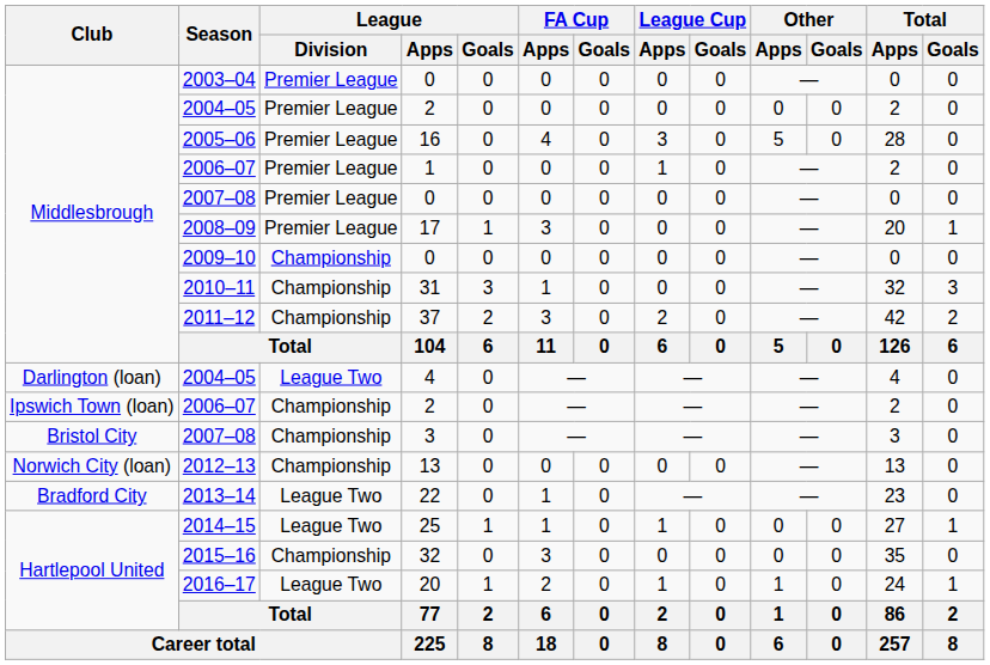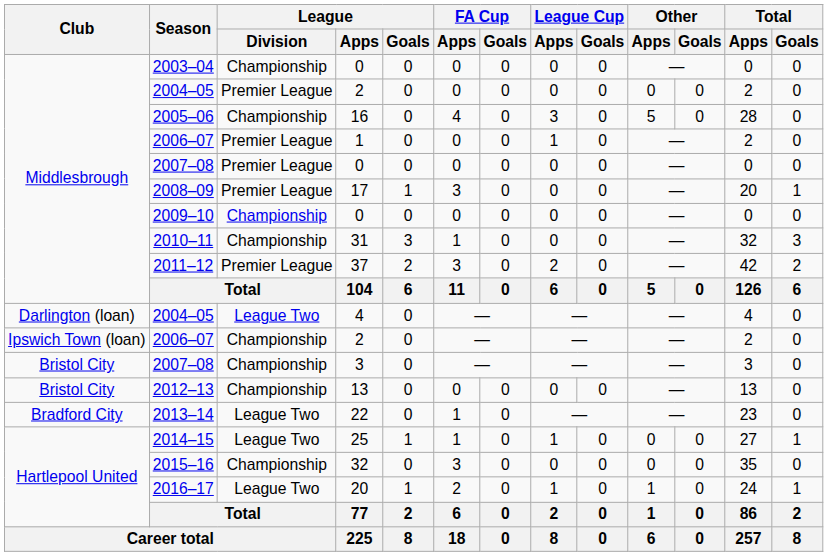 <table class=wikitable style="text-align: center;">
 <tr>
 <th rowspan=2>Club</th>
 <th rowspan=2>Season</th>
 <th colspan=3>League</th>
 <th colspan=2><a href='#'>FA Cup</a></th>
 <th colspan=2><a href='#'>League Cup</a></th>
 <th colspan=2>Other</th>
 <th colspan=2>Total</th>
 </tr>
 <tr>
 <th>Division</th>
 <th>Apps</th>
 <th>Goals</th>
 <th>Apps</th>
 <th>Goals</th>
 <th>Apps</th>
 <th>Goals</th>
 <th>Apps</th>
 <th>Goals</th>
 <th>Apps</th>
 <th>Goals</th>
 </tr>
 <tr>
 <td rowspan=10><a href='#'>Middlesbrough</a></td>
 <td><a href='#'>2003–04</a></td>
-<td><a href='#'>Premier League</a></td>
+<td>Championship</td>
 <td>0</td>
 <td>0</td>
 <td>0</td>
 <td>0</td>
 <td>0</td>
 <td>0</td>
 <td colspan=2>—</td>
 <td>0</td>
 <td>0</td>
 </tr>
 <tr>
 <td><a href='#'>2004–05</a></td>
 <td>Premier League</td>
 <td>2</td>
 <td>0</td>
 <td>0</td>
 <td>0</td>
 <td>0</td>
 <td>0</td>
 <td>0</td>
 <td>0</td>
 <td>2</td>
 <td>0</td>
 </tr>
 <tr>
 <td><a href='#'>2005–06</a></td>
-<td>Premier League</td>
+<td>Championship</td>
 <td>16</td>
 <td>0</td>
 <td>4</td>
 <td>0</td>
 <td>3</td>
 <td>0</td>
 <td>5</td>
 <td>0</td>
 <td>28</td>
 <td>0</td>
 </tr>
 <tr>
 <td><a href='#'>2006–07</a></td>
 <td>Premier League</td>
 <td>1</td>
 <td>0</td>
 <td>0</td>
 <td>0</td>
 <td>1</td>
 <td>0</td>
 <td colspan=2>—</td>
 <td>2</td>
 <td>0</td>
 </tr>
 <tr>
 <td><a href='#'>2007–08</a></td>
 <td>Premier League</td>
 <td>0</td>
 <td>0</td>
 <td>0</td>
 <td>0</td>
 <td>0</td>
 <td>0</td>
 <td colspan=2>—</td>
 <td>0</td>
 <td>0</td>
 </tr>
 <tr>
 <td><a href='#'>2008–09</a></td>
 <td>Premier League</td>
 <td>17</td>
 <td>1</td>
 <td>3</td>
 <td>0</td>
 <td>0</td>
 <td>0</td>
 <td colspan=2>—</td>
 <td>20</td>
 <td>1</td>
 </tr>
 <tr>
 <td><a href='#'>2009–10</a></td>
 <td><a href='#'>Championship</a></td>
 <td>0</td>
 <td>0</td>
 <td>0</td>
 <td>0</td>
 <td>0</td>
 <td>0</td>
 <td colspan=2>—</td>
 <td>0</td>
 <td>0</td>
 </tr>
 <tr>
 <td><a href='#'>2010–11</a></td>
 <td>Championship</td>
 <td>31</td>
 <td>3</td>
 <td>1</td>
 <td>0</td>
 <td>0</td>
 <td>0</td>
 <td colspan=2>—</td>
 <td>32</td>
 <td>3</td>
 </tr>
 <tr>
 <td><a href='#'>2011–12</a></td>
-<td>Championship</td>
+<td>Premier League</td>
 <td>37</td>
 <td>2</td>
 <td>3</td>
 <td>0</td>
 <td>2</td>
 <td>0</td>
 <td colspan=2>—</td>
 <td>42</td>
 <td>2</td>
 </tr>
 <tr>
 <th colspan=2>Total</th>
 <th>104</th>
 <th>6</th>
 <th>11</th>
 <th>0</th>
 <th>6</th>
 <th>0</th>
 <th>5</th>
 <th>0</th>
 <th>126</th>
 <th>6</th>
 </tr>
 <tr>
 <td><a href='#'>Darlington</a> (loan)</td>
 <td><a href='#'>2004–05</a></td>
 <td><a href='#'>League Two</a></td>
 <td>4</td>
 <td>0</td>
 <td colspan=2>—</td>
 <td colspan=2>—</td>
 <td colspan=2>—</td>
 <td>4</td>
 <td>0</td>
 </tr>
 <tr>
 <td><a href='#'>Ipswich Town</a> (loan)</td>
 <td><a href='#'>2006–07</a></td>
 <td>Championship</td>
 <td>2</td>
 <td>0</td>
 <td colspan=2>—</td>
 <td colspan=2>—</td>
 <td colspan=2>—</td>
 <td>2</td>
 <td>0</td>
 </tr>
 <tr>
 <td><a href='#'>Bristol City</a></td>
 <td><a href='#'>2007–08</a></td>
 <td>Championship</td>
 <td>3</td>
 <td>0</td>
 <td colspan=2>—</td>
 <td colspan=2>—</td>
 <td colspan=2>—</td>
 <td>3</td>
 <td>0</td>
 </tr>
 <tr>
-<td><a href='#'>Norwich City</a> (loan)</td>
+<td><a href='#'>Bristol City</a></td>
 <td><a href='#'>2012–13</a></td>
 <td>Championship</td>
 <td>13</td>
 <td>0</td>
 <td>0</td>
 <td>0</td>
 <td>0</td>
 <td>0</td>
 <td colspan=2>—</td>
 <td>13</td>
 <td>0</td>
 </tr>
 <tr>
 <td><a href='#'>Bradford City</a></td>
 <td><a href='#'>2013–14</a></td>
 <td>League Two</td>
 <td>22</td>
 <td>0</td>
 <td>1</td>
 <td>0</td>
 <td colspan=2>—</td>
 <td colspan=2>—</td>
 <td>23</td>
 <td>0</td>
 </tr>
 <tr>
 <td rowspan=4><a href='#'>Hartlepool United</a></td>
 <td><a href='#'>2014–15</a></td>
 <td>League Two</td>
 <td>25</td>
 <td>1</td>
 <td>1</td>
 <td>0</td>
 <td>1</td>
 <td>0</td>
 <td>0</td>
 <td>0</td>
 <td>27</td>
 <td>1</td>
 </tr>
 <tr>
 <td><a href='#'>2015–16</a></td>
 <td>Championship</td>
 <td>32</td>
 <td>0</td>
 <td>3</td>
 <td>0</td>
 <td>0</td>
 <td>0</td>
 <td>0</td>
 <td>0</td>
 <td>35</td>
 <td>0</td>
 </tr>
 <tr>
 <td><a href='#'>2016–17</a></td>
 <td>League Two</td>
 <td>20</td>
 <td>1</td>
 <td>2</td>
 <td>0</td>
 <td>1</td>
 <td>0</td>
 <td>1</td>
 <td>0</td>
 <td>24</td>
 <td>1</td>
 </tr>
 <tr>
 <th colspan=2>Total</th>
 <th>77</th>
 <th>2</th>
 <th>6</th>
 <th>0</th>
 <th>2</th>
 <th>0</th>
 <th>1</th>
 <th>0</th>
 <th>86</th>
 <th>2</th>
 </tr>
 <tr>
 <th colspan=3>Career total</th>
 <th>225</th>
 <th>8</th>
 <th>18</th>
 <th>0</th>
 <th>8</th>
 <th>0</th>
 <th>6</th>
 <th>0</th>
 <th>257</th>
 <th>8</th>
 </tr>
 </table>
